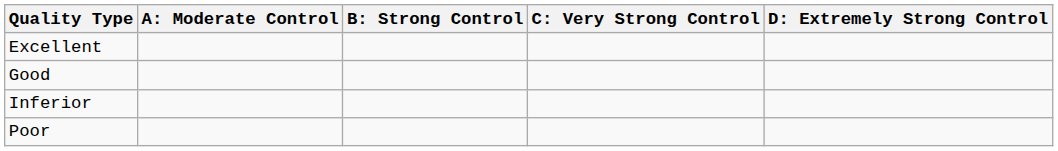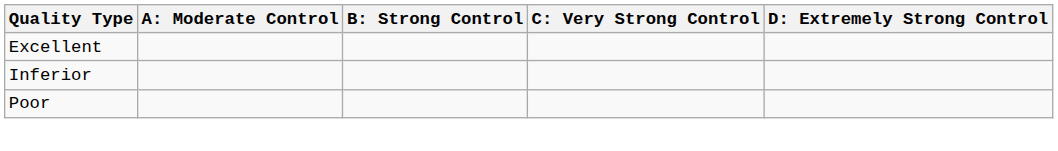 <table class="wikitable">
 <tr>
 <th>Quality Type</th>
 <th>A: Moderate Control</th>
 <th>B: Strong Control</th>
 <th>C: Very Strong Control</th>
 <th>D: Extremely Strong Control</th>
 </tr>
 <tr>
 <td>Excellent</td>
-<td></td>
-<td></td>
-<td></td>
-<td></td>
-</tr>
-<tr>
-<td>Good</td>
 <td></td>
 <td></td>
 <td></td>
 <td></td>
 </tr>
 <tr>
 <td>Inferior</td>
 <td></td>
 <td></td>
 <td></td>
 <td></td>
 </tr>
 <tr>
 <td>Poor</td>
 <td></td>
 <td></td>
 <td></td>
 <td></td>
 </tr>
 </table>
